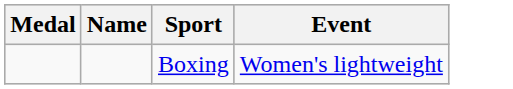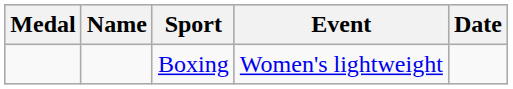 <table class="wikitable sortable"  style="font-size:95%">
 <tr>
 <th>Medal</th>
 <th>Name</th>
 <th>Sport</th>
 <th>Event</th>
+<th>Date</th>
 </tr>
 <tr>
 <td></td>
 <td></td>
 <td><a href='#'>Boxing</a></td>
 <td><a href='#'>Women's lightweight</a></td>
+<td></td>
 </tr>
 </table>
